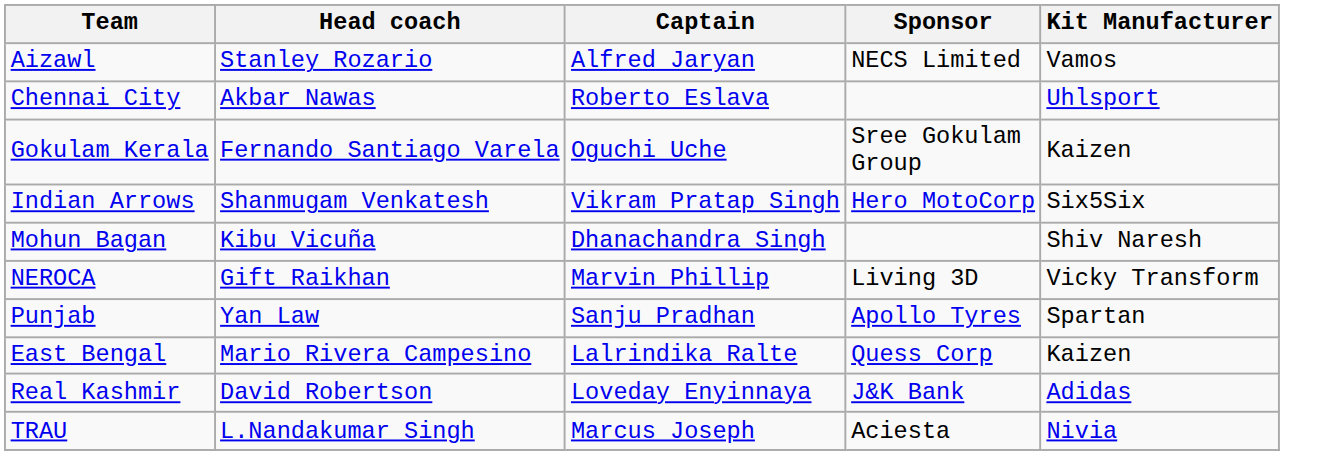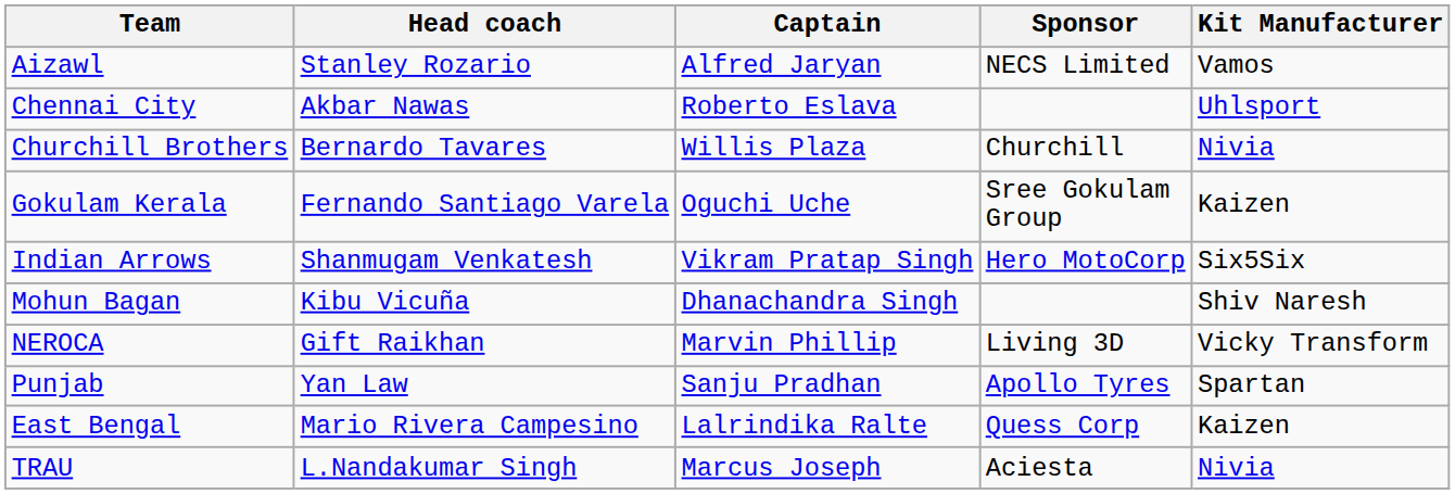 <table class="wikitable sortable" style="text-align: left; font-size:95%">
 <tr>
 <th>Team</th>
 <th>Head coach</th>
 <th>Captain</th>
 <th>Sponsor</th>
 <th>Kit Manufacturer</th>
 </tr>
 <tr>
 <td><a href='#'>Aizawl</a></td>
 <td> <a href='#'>Stanley Rozario</a></td>
 <td> <a href='#'>Alfred Jaryan</a></td>
 <td>NECS Limited</td>
 <td>Vamos</td>
 </tr>
 <tr>
 <td><a href='#'>Chennai City</a></td>
 <td> <a href='#'>Akbar Nawas</a></td>
 <td> <a href='#'>Roberto Eslava</a></td>
 <td></td>
 <td><a href='#'>Uhlsport</a></td>
+</tr>
+<tr>
+<td><a href='#'>Churchill Brothers</a></td>
+<td> <a href='#'>Bernardo Tavares</a></td>
+<td> <a href='#'>Willis Plaza</a></td>
+<td>Churchill</td>
+<td><a href='#'>Nivia</a></td>
 </tr>
 <tr>
 <td><a href='#'>Gokulam Kerala</a></td>
 <td> <a href='#'>Fernando Santiago Varela</a></td>
 <td> <a href='#'>Oguchi Uche</a></td>
 <td>Sree Gokulam<br>Group</td>
 <td>Kaizen</td>
 </tr>
 <tr>
 <td><a href='#'>Indian Arrows</a></td>
 <td> <a href='#'>Shanmugam Venkatesh</a></td>
 <td> <a href='#'>Vikram Pratap Singh</a></td>
 <td><a href='#'>Hero MotoCorp</a></td>
 <td>Six5Six</td>
 </tr>
 <tr>
 <td><a href='#'>Mohun Bagan</a></td>
 <td> <a href='#'>Kibu Vicuña</a></td>
 <td> <a href='#'>Dhanachandra Singh</a></td>
 <td></td>
 <td>Shiv Naresh</td>
 </tr>
 <tr>
 <td><a href='#'>NEROCA</a></td>
 <td> <a href='#'>Gift Raikhan</a></td>
 <td> <a href='#'>Marvin Phillip</a></td>
 <td>Living 3D</td>
 <td>Vicky Transform</td>
 </tr>
 <tr>
 <td><a href='#'>Punjab</a></td>
 <td> <a href='#'>Yan Law</a></td>
 <td> <a href='#'>Sanju Pradhan</a></td>
 <td><a href='#'>Apollo Tyres</a></td>
 <td>Spartan</td>
 </tr>
 <tr>
 <td><a href='#'>East Bengal</a></td>
 <td> <a href='#'>Mario Rivera Campesino</a></td>
 <td> <a href='#'>Lalrindika Ralte</a></td>
 <td><a href='#'>Quess Corp</a></td>
 <td>Kaizen</td>
 </tr>
 <tr>
-<td><a href='#'>Real Kashmir</a></td>
-<td> <a href='#'>David Robertson</a></td>
-<td> <a href='#'>Loveday Enyinnaya</a></td>
-<td><a href='#'>J&K Bank</a></td>
-<td><a href='#'>Adidas</a></td>
-</tr>
-<tr>
 <td><a href='#'>TRAU</a></td>
 <td> <a href='#'>L.Nandakumar Singh</a></td>
 <td> <a href='#'>Marcus Joseph</a></td>
 <td>Aciesta</td>
 <td><a href='#'>Nivia</a></td>
 </tr>
 </table>
